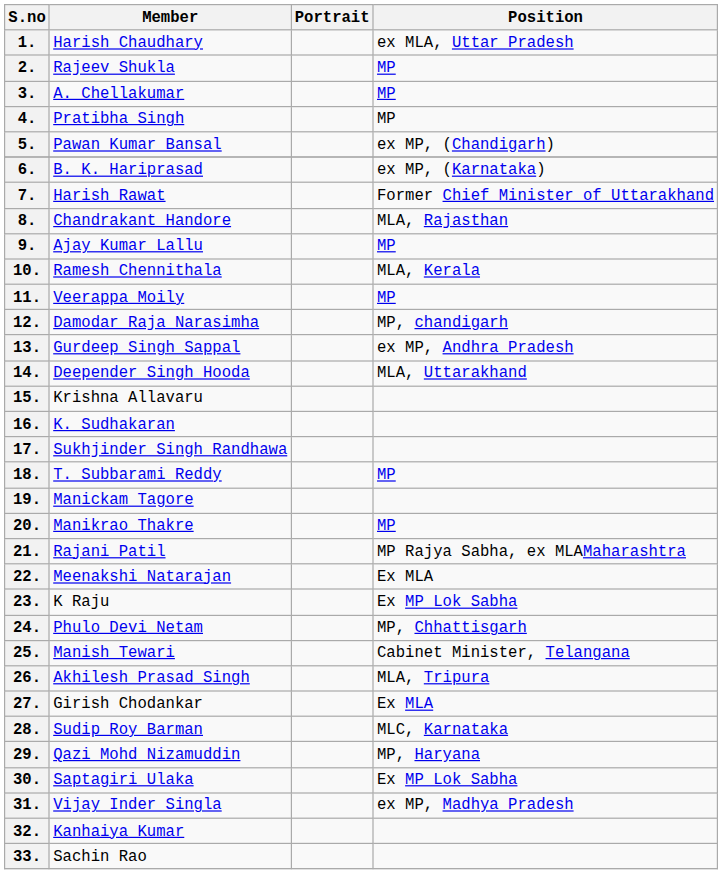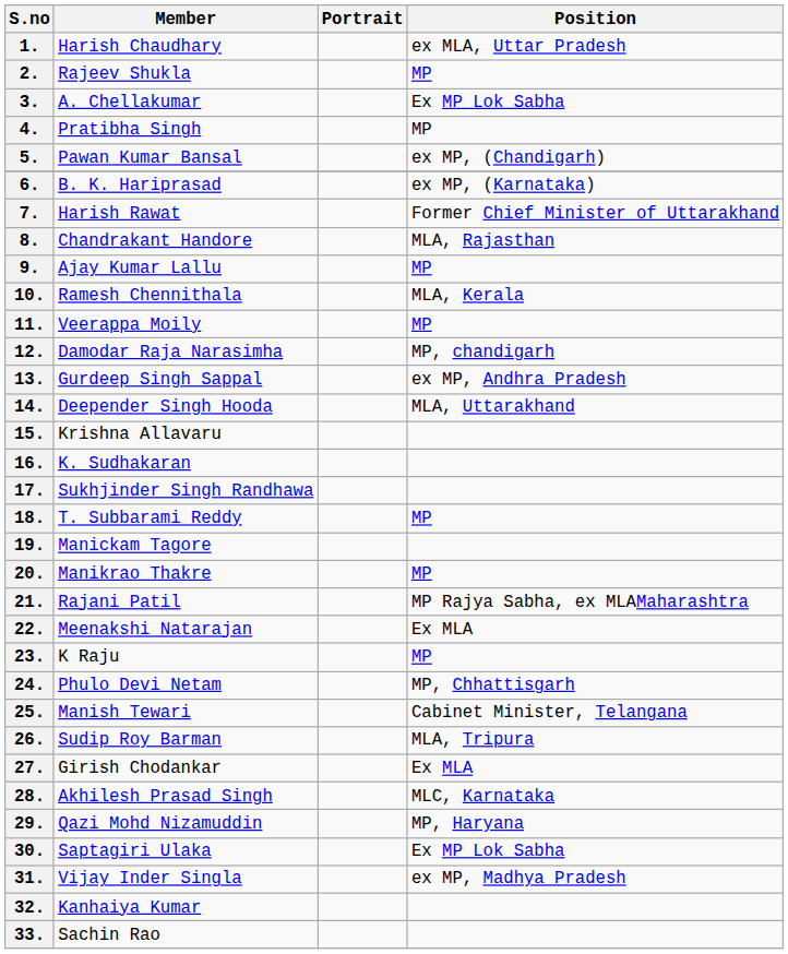 <table class="sortable wikitable">
 <tr>
 <th style="text-align:center;">S.no</th>
 <th style="text-align:center;">Member</th>
 <th style="text-align:center;">Portrait</th>
 <th style="text-align:center;">Position</th>
 </tr>
 <tr>
 <th>1.</th>
 <td><a href='#'>Harish Chaudhary</a></td>
 <td></td>
 <td>ex MLA, <a href='#'>Uttar Pradesh</a></td>
 </tr>
 <tr>
 <th>2.</th>
 <td><a href='#'>Rajeev Shukla</a></td>
 <td></td>
 <td><a href='#'>MP</a></td>
 </tr>
 <tr>
 <th>3.</th>
 <td><a href='#'>A. Chellakumar</a></td>
 <td></td>
-<td><a href='#'>MP</a></td>
+<td>Ex <a href='#'>MP Lok Sabha</a></td>
 </tr>
 <tr>
 <th>4.</th>
 <td><a href='#'>Pratibha Singh</a></td>
 <td></td>
 <td>MP</td>
 </tr>
 <tr>
 <th>5.</th>
 <td><a href='#'>Pawan Kumar Bansal</a></td>
 <td></td>
 <td>ex MP, (<a href='#'>Chandigarh</a>)</td>
 </tr>
 <tr>
 </tr>
 <tr>
 <th>6.</th>
 <td><a href='#'>B. K. Hariprasad</a></td>
 <td></td>
 <td>ex MP, (<a href='#'>Karnataka</a>)</td>
 </tr>
 <tr>
 <th>7.</th>
 <td><a href='#'>Harish Rawat</a></td>
 <td></td>
 <td>Former <a href='#'>Chief Minister of Uttarakhand</a></td>
 </tr>
 <tr>
 <th>8.</th>
 <td><a href='#'>Chandrakant Handore</a></td>
 <td></td>
 <td>MLA, <a href='#'>Rajasthan</a></td>
 </tr>
 <tr>
 <th>9.</th>
 <td><a href='#'>Ajay Kumar Lallu</a></td>
 <td></td>
 <td><a href='#'>MP</a></td>
 </tr>
 <tr>
 <th>10.</th>
 <td><a href='#'>Ramesh Chennithala</a></td>
 <td></td>
 <td>MLA, <a href='#'>Kerala</a></td>
 </tr>
 <tr>
 <th>11.</th>
 <td><a href='#'>Veerappa Moily</a></td>
 <td></td>
 <td><a href='#'>MP</a></td>
 </tr>
 <tr>
 <th>12.</th>
 <td><a href='#'>Damodar Raja Narasimha</a></td>
 <td></td>
 <td>MP, <a href='#'>chandigarh</a></td>
 </tr>
 <tr>
 <th>13.</th>
 <td><a href='#'>Gurdeep Singh Sappal</a></td>
 <td></td>
 <td>ex MP, <a href='#'>Andhra Pradesh</a></td>
 </tr>
 <tr>
 <th>14.</th>
 <td><a href='#'>Deepender Singh Hooda</a></td>
 <td></td>
 <td>MLA, <a href='#'>Uttarakhand</a></td>
 </tr>
 <tr>
 <th>15.</th>
 <td>Krishna Allavaru</td>
 <td></td>
 <td></td>
 </tr>
 <tr>
 <th>16.</th>
 <td><a href='#'>K. Sudhakaran</a></td>
 <td></td>
 <td></td>
 </tr>
 <tr>
 <th>17.</th>
 <td><a href='#'>Sukhjinder Singh Randhawa</a></td>
 <td></td>
 <td></td>
 </tr>
 <tr>
 <th>18.</th>
 <td><a href='#'>T. Subbarami Reddy</a></td>
 <td></td>
 <td><a href='#'>MP</a></td>
 </tr>
 <tr>
 <th>19.</th>
 <td><a href='#'>Manickam Tagore</a></td>
 <td></td>
 <td></td>
 </tr>
 <tr>
 <th>20.</th>
 <td><a href='#'>Manikrao Thakre</a></td>
 <td></td>
 <td><a href='#'>MP</a></td>
 </tr>
 <tr>
 <th>21.</th>
 <td><a href='#'>Rajani Patil</a></td>
 <td></td>
 <td>MP Rajya Sabha, ex MLA<a href='#'>Maharashtra</a></td>
 </tr>
 <tr>
 <th>22.</th>
 <td><a href='#'>Meenakshi Natarajan</a></td>
 <td></td>
 <td>Ex MLA</td>
 </tr>
 <tr>
 <th>23.</th>
 <td>K Raju</td>
 <td></td>
-<td>Ex <a href='#'>MP Lok Sabha</a></td>
+<td><a href='#'>MP</a></td>
 </tr>
 <tr>
 <th>24.</th>
 <td><a href='#'>Phulo Devi Netam</a></td>
 <td></td>
 <td>MP, <a href='#'>Chhattisgarh</a></td>
 </tr>
 <tr>
 <th>25.</th>
 <td><a href='#'>Manish Tewari</a></td>
 <td></td>
 <td>Cabinet Minister, <a href='#'>Telangana</a></td>
 </tr>
 <tr>
 <th>26.</th>
-<td><a href='#'>Akhilesh Prasad Singh</a></td>
+<td><a href='#'>Sudip Roy Barman</a></td>
 <td></td>
 <td>MLA, <a href='#'>Tripura</a></td>
 </tr>
 <tr>
 <th>27.</th>
 <td>Girish Chodankar</td>
 <td></td>
 <td>Ex <a href='#'>MLA</a></td>
 </tr>
 <tr>
 <th>28.</th>
-<td><a href='#'>Sudip Roy Barman</a></td>
+<td><a href='#'>Akhilesh Prasad Singh</a></td>
 <td></td>
 <td>MLC, <a href='#'>Karnataka</a></td>
 </tr>
 <tr>
 <th>29.</th>
 <td><a href='#'>Qazi Mohd Nizamuddin</a></td>
 <td></td>
 <td>MP, <a href='#'>Haryana</a></td>
 </tr>
 <tr>
 <th>30.</th>
 <td><a href='#'>Saptagiri Ulaka</a></td>
 <td></td>
 <td>Ex <a href='#'>MP Lok Sabha</a></td>
 </tr>
 <tr>
 <th>31.</th>
 <td><a href='#'>Vijay Inder Singla</a></td>
 <td></td>
 <td>ex MP, <a href='#'>Madhya Pradesh</a></td>
 </tr>
 <tr>
 <th>32.</th>
 <td><a href='#'>Kanhaiya Kumar</a></td>
 <td></td>
 <td></td>
 </tr>
 <tr>
 <th>33.</th>
 <td>Sachin Rao</td>
 <td></td>
 <td></td>
 </tr>
 <tr>
 </tr>
 </table>
